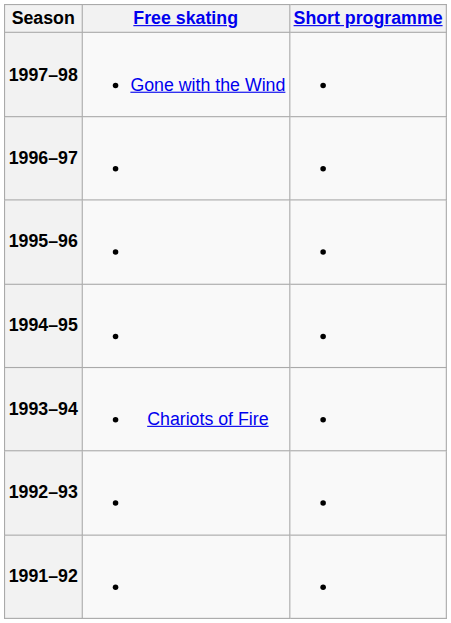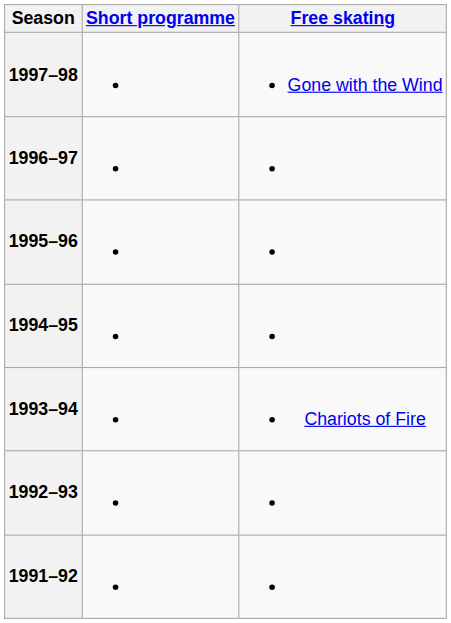 <table class=wikitable style=text-align:center>
 <tr>
 <th>Season</th>
+<th><a href='#'>Short programme</a></th>
 <th><a href='#'>Free skating</a></th>
-<th><a href='#'>Short programme</a></th>
 </tr>
 <tr>
 <th>1997–98 <br></th>
+<td><br><ul><li></li></ul></td>
 <td><br><ul><li><a href='#'>Gone with the Wind</a> <br></li></ul></td>
-<td><br><ul><li></li></ul></td>
 </tr>
 <tr>
 <th>1996–97</th>
 <td><br><ul><li></li></ul></td>
 <td><br><ul><li></li></ul></td>
 </tr>
 <tr>
 <th>1995–96</th>
 <td><br><ul><li></li></ul></td>
 <td><br><ul><li></li></ul></td>
 </tr>
 <tr>
 <th>1994–95</th>
 <td><br><ul><li></li></ul></td>
 <td><br><ul><li></li></ul></td>
 </tr>
 <tr>
 <th>1993–94 <br></th>
+<td><br><ul><li></li></ul></td>
 <td><br><ul><li><a href='#'>Chariots of Fire</a> <br></li></ul></td>
-<td><br><ul><li></li></ul></td>
 </tr>
 <tr>
 <th>1992–93</th>
 <td><br><ul><li></li></ul></td>
 <td><br><ul><li></li></ul></td>
 </tr>
 <tr>
 <th>1991–92</th>
 <td><br><ul><li></li></ul></td>
 <td><br><ul><li></li></ul></td>
 </tr>
 </table>
